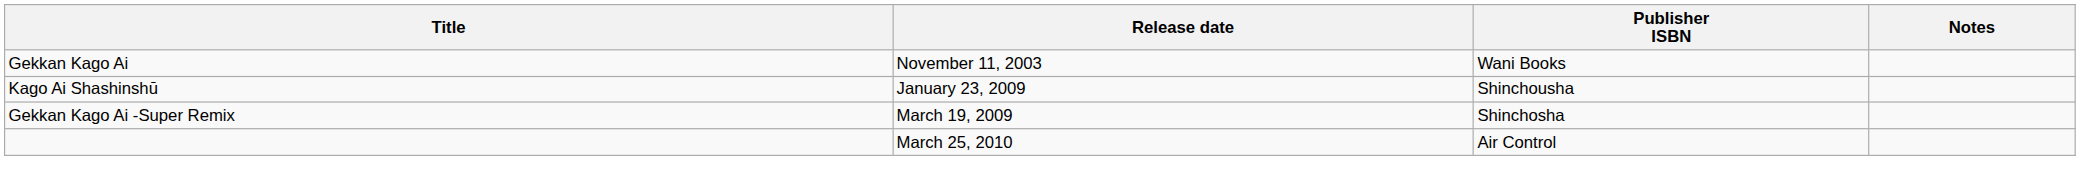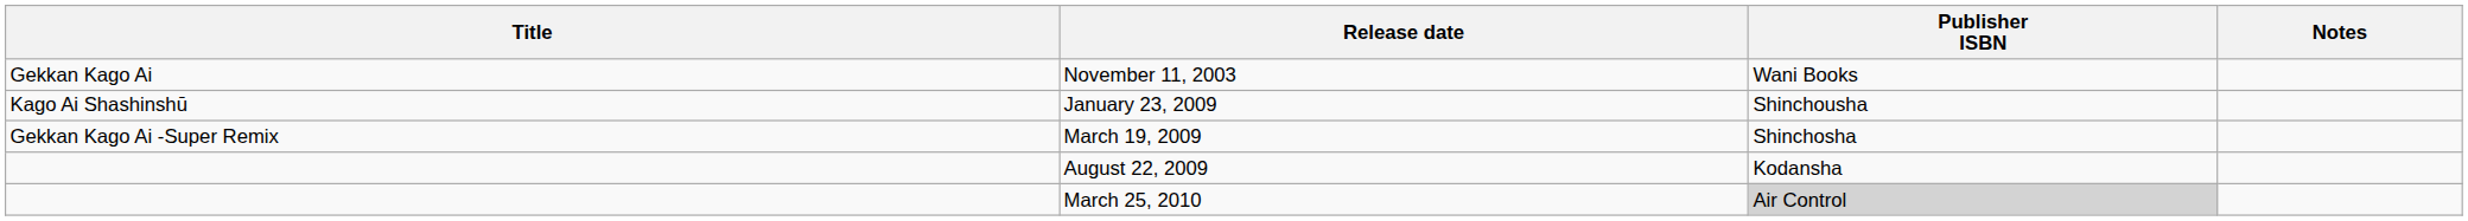 <table class="wikitable"  style="width:90%; font-size:90%;">
 <tr>
 <th>Title</th>
 <th>Release date</th>
 <th>Publisher<br>ISBN</th>
 <th>Notes</th>
 </tr>
 <tr>
 <td>Gekkan Kago Ai</td>
 <td>November 11, 2003</td>
 <td>Wani Books<br></td>
 <td></td>
 </tr>
 <tr>
 <td>Kago Ai Shashinshū</td>
 <td>January 23, 2009</td>
 <td>Shinchousha<br></td>
 <td></td>
 </tr>
 <tr>
 <td>Gekkan Kago Ai -Super Remix</td>
 <td>March 19, 2009</td>
 <td>Shinchosha<br></td>
 <td></td>
 </tr>
 <tr>
 <td></td>
+<td>August 22, 2009</td>
+<td>Kodansha<br></td>
+<td></td>
+</tr>
+<tr>
+<td></td>
 <td>March 25, 2010</td>
-<td>Air Control<br></td>
+<td style="background: lightgrey;">Air Control<br></td>
 </tr>
 </table>
